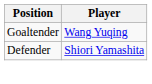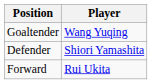 <table class="wikitable">
 <tr>
 <th>Position</th>
 <th>Player</th>
 </tr>
 <tr>
 <td>Goaltender</td>
 <td> <a href='#'>Wang Yuqing</a></td>
 </tr>
 <tr>
 <td>Defender</td>
 <td> <a href='#'>Shiori Yamashita</a></td>
 </tr>
+<tr>
+<td>Forward</td>
+<td> <a href='#'>Rui Ukita</a></td>
+</tr>
 </table>
